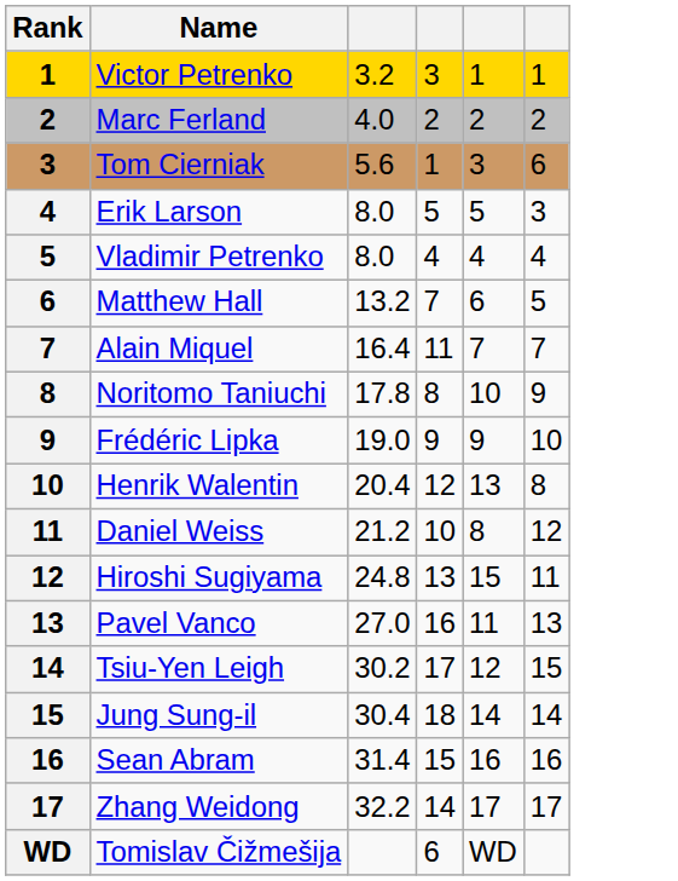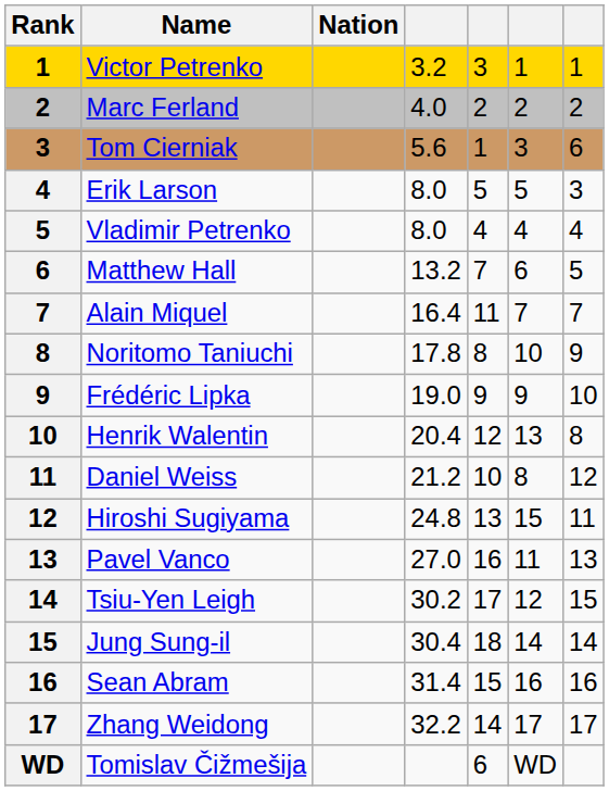 <table class="wikitable sortable">
 <tr>
 <th>Rank</th>
 <th>Name</th>
+<th>Nation</th>
 <th></th>
 <th></th>
 <th></th>
 <th></th>
 </tr>
 <tr bgcolor=gold>
 <td align=center><strong>1</strong></td>
 <td><a href='#'>Victor Petrenko</a></td>
+<td></td>
 <td>3.2</td>
 <td>3</td>
 <td>1</td>
 <td>1</td>
 </tr>
 <tr bgcolor=silver>
 <td align=center><strong>2</strong></td>
 <td><a href='#'>Marc Ferland</a></td>
+<td></td>
 <td>4.0</td>
 <td>2</td>
 <td>2</td>
 <td>2</td>
 </tr>
 <tr bgcolor=cc9966>
 <td align=center><strong>3</strong></td>
 <td><a href='#'>Tom Cierniak</a></td>
+<td></td>
 <td>5.6</td>
 <td>1</td>
 <td>3</td>
 <td>6</td>
 </tr>
 <tr>
 <th>4</th>
 <td><a href='#'>Erik Larson</a></td>
+<td></td>
 <td>8.0</td>
 <td>5</td>
 <td>5</td>
 <td>3</td>
 </tr>
 <tr>
 <th>5</th>
 <td><a href='#'>Vladimir Petrenko</a></td>
+<td></td>
 <td>8.0</td>
 <td>4</td>
 <td>4</td>
 <td>4</td>
 </tr>
 <tr>
 <th>6</th>
 <td><a href='#'>Matthew Hall</a></td>
+<td></td>
 <td>13.2</td>
 <td>7</td>
 <td>6</td>
 <td>5</td>
 </tr>
 <tr>
 <th>7</th>
 <td><a href='#'>Alain Miquel</a></td>
+<td></td>
 <td>16.4</td>
 <td>11</td>
 <td>7</td>
 <td>7</td>
 </tr>
 <tr>
 <th>8</th>
 <td><a href='#'>Noritomo Taniuchi</a></td>
+<td></td>
 <td>17.8</td>
 <td>8</td>
 <td>10</td>
 <td>9</td>
 </tr>
 <tr>
 <th>9</th>
 <td><a href='#'>Frédéric Lipka</a></td>
+<td></td>
 <td>19.0</td>
 <td>9</td>
 <td>9</td>
 <td>10</td>
 </tr>
 <tr>
 <th>10</th>
 <td><a href='#'>Henrik Walentin</a></td>
+<td></td>
 <td>20.4</td>
 <td>12</td>
 <td>13</td>
 <td>8</td>
 </tr>
 <tr>
 <th>11</th>
 <td><a href='#'>Daniel Weiss</a></td>
+<td></td>
 <td>21.2</td>
 <td>10</td>
 <td>8</td>
 <td>12</td>
 </tr>
 <tr>
 <th>12</th>
 <td><a href='#'>Hiroshi Sugiyama</a></td>
+<td></td>
 <td>24.8</td>
 <td>13</td>
 <td>15</td>
 <td>11</td>
 </tr>
 <tr>
 <th>13</th>
 <td><a href='#'>Pavel Vanco</a></td>
+<td></td>
 <td>27.0</td>
 <td>16</td>
 <td>11</td>
 <td>13</td>
 </tr>
 <tr>
 <th>14</th>
 <td><a href='#'>Tsiu-Yen Leigh</a></td>
+<td></td>
 <td>30.2</td>
 <td>17</td>
 <td>12</td>
 <td>15</td>
 </tr>
 <tr>
 <th>15</th>
 <td><a href='#'>Jung Sung-il</a></td>
+<td></td>
 <td>30.4</td>
 <td>18</td>
 <td>14</td>
 <td>14</td>
 </tr>
 <tr>
 <th>16</th>
 <td><a href='#'>Sean Abram</a></td>
+<td></td>
 <td>31.4</td>
 <td>15</td>
 <td>16</td>
 <td>16</td>
 </tr>
 <tr>
 <th>17</th>
 <td><a href='#'>Zhang Weidong</a></td>
+<td></td>
 <td>32.2</td>
 <td>14</td>
 <td>17</td>
 <td>17</td>
 </tr>
 <tr>
 <th>WD</th>
 <td><a href='#'>Tomislav Čižmešija</a></td>
 <td></td>
+<td></td>
 <td>6</td>
 <td>WD</td>
 <td></td>
 </tr>
 </table>
